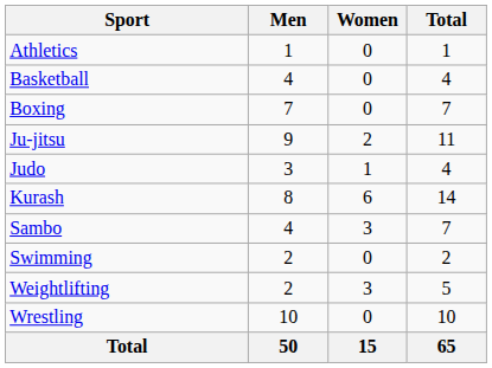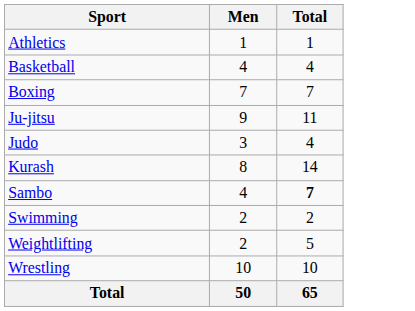 <table class="wikitable" style="text-align:center;">
 <tr>
 <th width=200>Sport</th>
 <th width=60>Men</th>
-<th width=60>Women</th>
 <th width=60>Total</th>
 </tr>
 <tr>
 <td align=left><a href='#'>Athletics</a></td>
 <td>1</td>
-<td>0</td>
 <td>1</td>
 </tr>
 <tr>
 <td align=left><a href='#'>Basketball</a></td>
 <td>4</td>
-<td>0</td>
 <td>4</td>
 </tr>
 <tr>
 <td align=left><a href='#'>Boxing</a></td>
 <td>7</td>
-<td>0</td>
 <td>7</td>
 </tr>
 <tr>
 <td align=left><a href='#'>Ju-jitsu</a></td>
 <td>9</td>
-<td>2</td>
 <td>11</td>
 </tr>
 <tr>
 <td align=left><a href='#'>Judo</a></td>
 <td>3</td>
-<td>1</td>
 <td>4</td>
 </tr>
 <tr>
 <td align=left><a href='#'>Kurash</a></td>
 <td>8</td>
-<td>6</td>
 <td>14</td>
 </tr>
 <tr>
 <td align=left><a href='#'>Sambo</a></td>
 <td>4</td>
-<td>3</td>
-<td>7</td>
+<td><strong>7</strong></td>
 </tr>
 <tr>
 <td align=left><a href='#'>Swimming</a></td>
 <td>2</td>
-<td>0</td>
 <td>2</td>
 </tr>
 <tr>
 <td align=left><a href='#'>Weightlifting</a></td>
 <td>2</td>
-<td>3</td>
 <td>5</td>
 </tr>
 <tr>
 <td align=left><a href='#'>Wrestling</a></td>
 <td>10</td>
-<td>0</td>
 <td>10</td>
 </tr>
 <tr>
 <th>Total</th>
 <th>50</th>
-<th>15</th>
 <th>65</th>
 </tr>
 </table>
